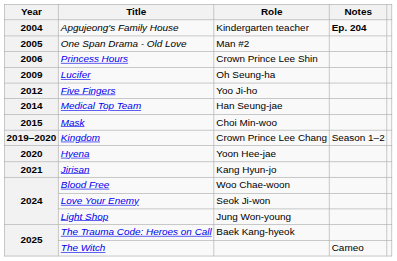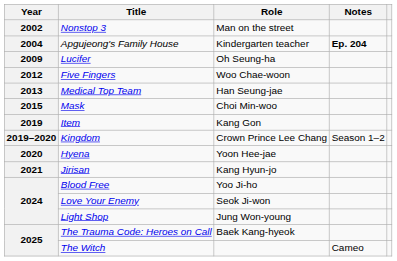 <table class="wikitable plainrowheaders sortable">
 <tr>
 <th scope="col">Year</th>
 <th scope="col">Title</th>
 <th scope="col">Role</th>
 <th scope="col" class="unsortable">Notes</th>
 <th scope="col" class="unsortable"></th>
 </tr>
 <tr>
+<th scope="row">2002</th>
+<td><em><a href='#'>Nonstop 3</a></em></td>
+<td>Man on the street</td>
+<td></td>
+<td style="text-align:center"></td>
+</tr>
+<tr>
 <th scope="row">2004</th>
 <td><em>Apgujeong's Family House</em></td>
 <td>Kindergarten teacher</td>
 <td><strong>Ep. 204</strong></td>
-<td style="text-align:center"></td>
-</tr>
-<tr>
-<th scope="row">2005</th>
-<td><em>One Span Drama - Old Love</em></td>
-<td>Man #2</td>
-<td></td>
-<td style="text-align:center"></td>
-</tr>
-<tr>
-<th scope="row">2006</th>
-<td><em><a href='#'>Princess Hours</a></em></td>
-<td>Crown Prince Lee Shin</td>
-<td></td>
 <td style="text-align:center"></td>
 </tr>
 <tr>
 <th scope="row">2009</th>
 <td><em><a href='#'>Lucifer</a></em></td>
 <td>Oh Seung-ha</td>
 <td></td>
 <td style="text-align:center"></td>
 </tr>
 <tr>
 <th scope="row">2012</th>
 <td><em><a href='#'>Five Fingers</a></em></td>
-<td>Yoo Ji-ho</td>
+<td>Woo Chae-woon</td>
 <td></td>
 <td style="text-align:center"></td>
 </tr>
 <tr>
-<th scope="row">2014</th>
+<th scope="row">2013</th>
 <td><em><a href='#'>Medical Top Team</a></em></td>
 <td>Han Seung-jae</td>
 <td></td>
 <td style="text-align:center"></td>
 </tr>
 <tr>
 <th scope="row">2015</th>
 <td><em><a href='#'>Mask</a></em></td>
 <td>Choi Min-woo</td>
+<td></td>
+<td style="text-align:center"></td>
+</tr>
+<tr>
+<th scope="row">2019</th>
+<td><em><a href='#'>Item</a></em></td>
+<td>Kang Gon</td>
 <td></td>
 <td style="text-align:center"></td>
 </tr>
 <tr>
 <th scope="row">2019–2020</th>
 <td><em><a href='#'>Kingdom</a></em></td>
 <td>Crown Prince Lee Chang</td>
 <td>Season 1–2</td>
 <td style="text-align:center"></td>
 </tr>
 <tr>
 <th scope="row">2020</th>
 <td><em><a href='#'>Hyena</a></em></td>
 <td>Yoon Hee-jae</td>
 <td></td>
 <td style="text-align:center"></td>
 </tr>
 <tr>
 <th scope="row">2021</th>
 <td><em><a href='#'>Jirisan</a></em></td>
 <td>Kang Hyun-jo</td>
 <td></td>
 <td style="text-align:center"></td>
 </tr>
 <tr>
 <th scope="row" rowspan="3">2024</th>
 <td><em><a href='#'>Blood Free</a></em></td>
-<td>Woo Chae-woon</td>
+<td>Yoo Ji-ho</td>
 <td></td>
 <td style="text-align:center"></td>
 </tr>
 <tr>
 <td><em><a href='#'>Love Your Enemy</a></em></td>
 <td>Seok Ji-won</td>
 <td></td>
 <td style="text-align:center"></td>
 </tr>
 <tr>
 <td><em><a href='#'>Light Shop</a></em></td>
 <td>Jung Won-young</td>
 <td></td>
 <td style="text-align:center"></td>
 </tr>
 <tr>
 <th rowspan="2" scope="row">2025</th>
 <td><em><a href='#'>The Trauma Code: Heroes on Call</a></em></td>
 <td>Baek Kang-hyeok</td>
 <td></td>
 <td style="text-align:center"><br></td>
 </tr>
 <tr>
 <td><em><a href='#'>The Witch</a></em></td>
 <td></td>
 <td>Cameo</td>
 <td style="text-align:center"></td>
 </tr>
 </table>
